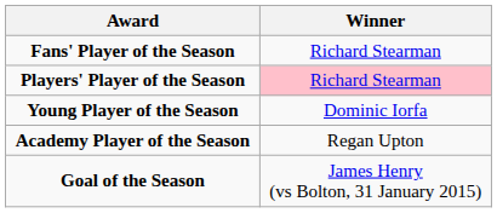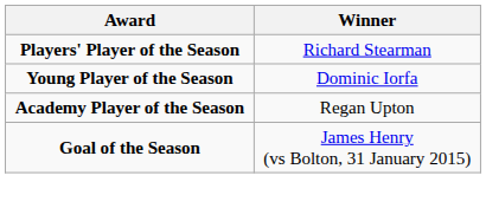 <table class="wikitable" style="text-align:center; font-size:95%;width:65%; text-align:left">
 <tr>
 <th>Award</th>
 <th>Winner</th>
 </tr>
 <tr style="text-align:center;">
-<td><strong>Fans' Player of the Season</strong></td>
+<td><strong>Players' Player of the Season</strong></td>
 <td style="text-align:center;"><a href='#'>Richard Stearman</a></td>
-</tr>
-<tr style="text-align:center;">
-<td><strong>Players' Player of the Season</strong></td>
-<td style="background: pink; text-align:center;"><a href='#'>Richard Stearman</a></td>
 </tr>
 <tr>
 <td style="text-align:center;"><strong>Young Player of the Season</strong></td>
 <td style="text-align:center;"><a href='#'>Dominic Iorfa</a></td>
 </tr>
 <tr style="text-align:center;">
 <td><strong>Academy Player of the Season</strong></td>
 <td style="text-align:center;">Regan Upton</td>
 </tr>
 <tr>
 <td style="text-align:center;"><strong>Goal of the Season</strong></td>
 <td style="text-align:center;"><a href='#'>James Henry</a><br>(vs Bolton, 31 January 2015)</td>
 </tr>
 </table>
